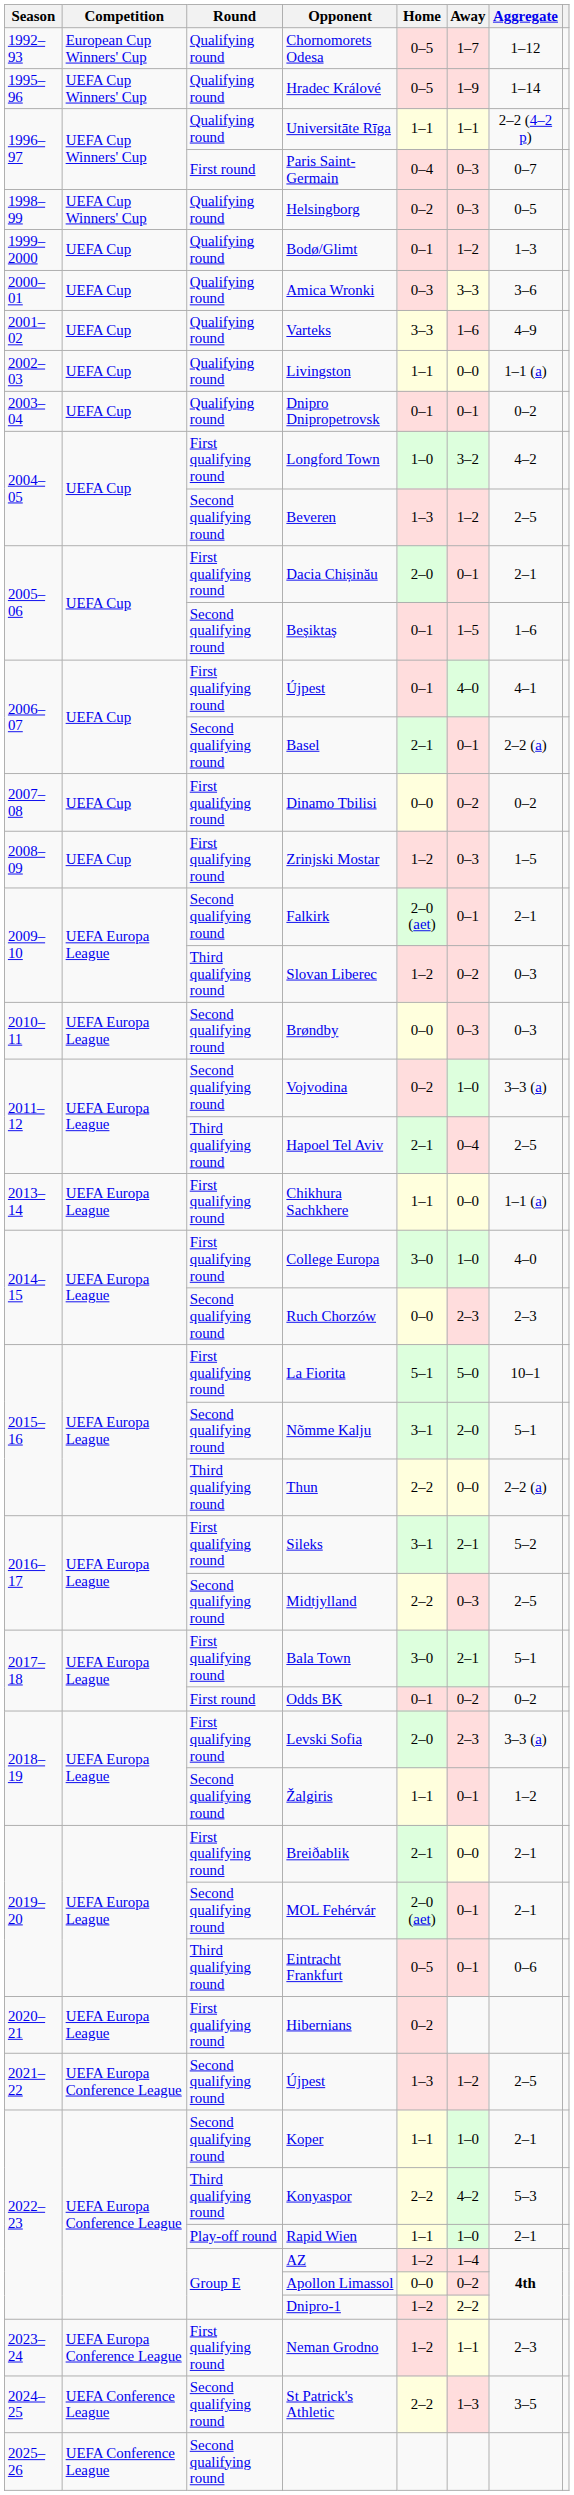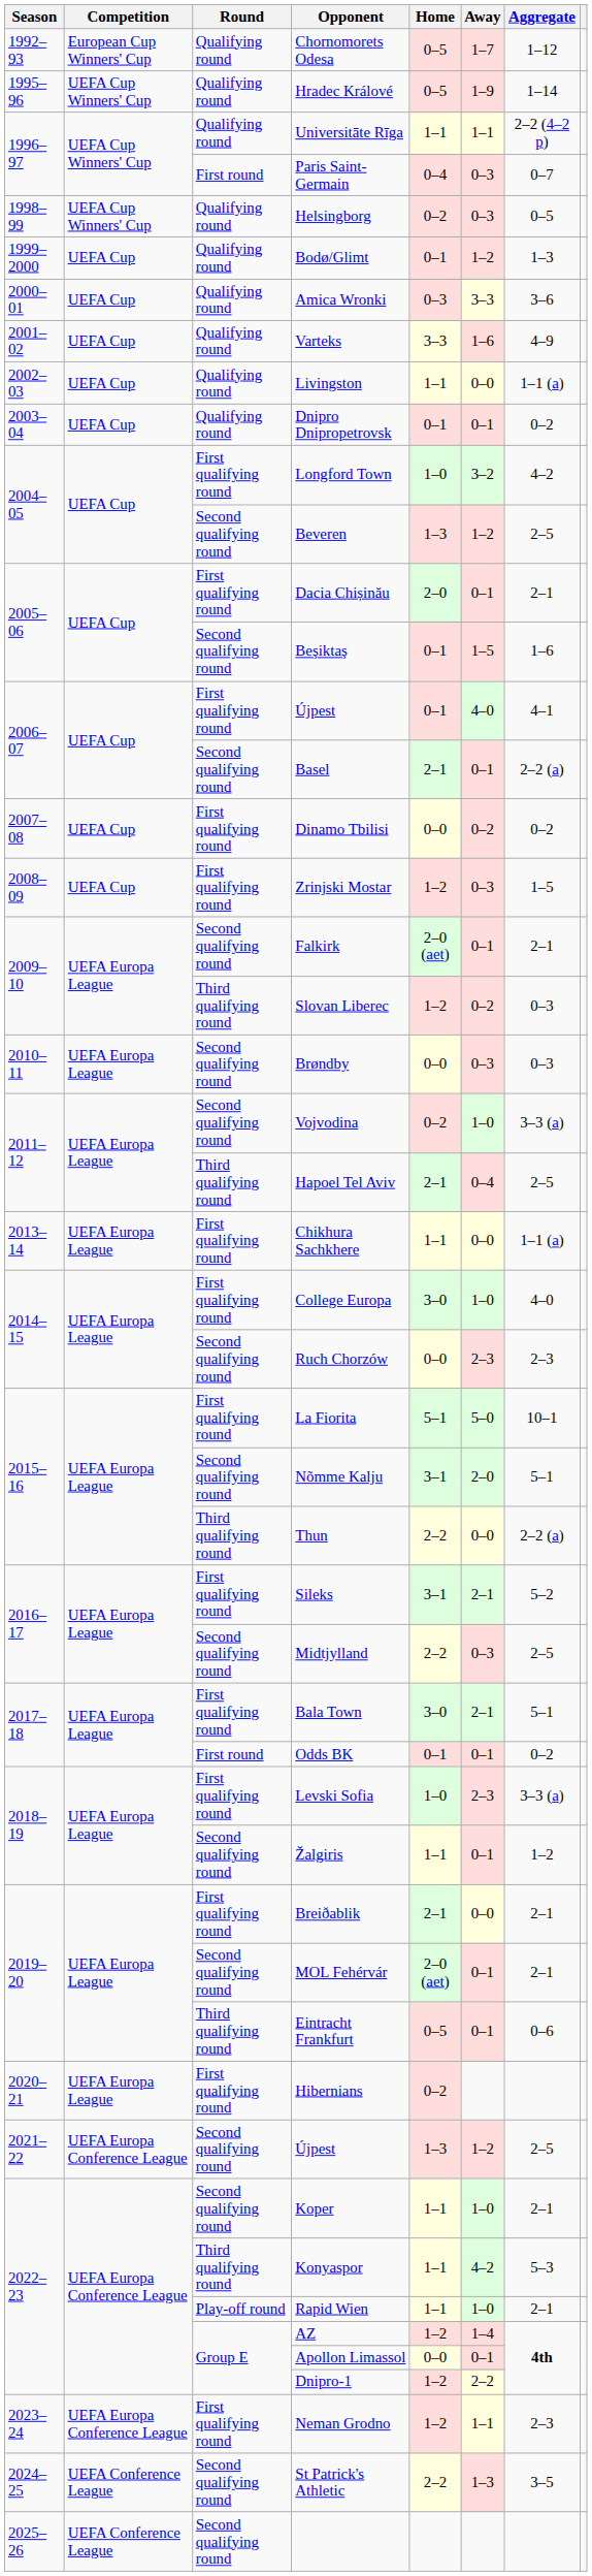 <table class="wikitable">
 <tr>
 <th>Season</th>
 <th>Competition</th>
 <th>Round</th>
 <th>Opponent</th>
 <th>Home</th>
 <th>Away</th>
 <th><a href='#'>Aggregate</a></th>
 <th></th>
 </tr>
 <tr>
 <td><a href='#'>1992–93</a></td>
 <td><a href='#'>European Cup Winners' Cup</a></td>
 <td><a href='#'>Qualifying round</a></td>
 <td> <a href='#'>Chornomorets Odesa</a></td>
 <td bgcolor="#ffdddd" style="text-align:center;">0–5</td>
 <td bgcolor="#ffdddd" style="text-align:center;">1–7</td>
 <td style="text-align:center;">1–12</td>
 <td></td>
 </tr>
 <tr>
 <td><a href='#'>1995–96</a></td>
 <td><a href='#'>UEFA Cup Winners' Cup</a></td>
 <td><a href='#'>Qualifying round</a></td>
 <td> <a href='#'>Hradec Králové</a></td>
 <td bgcolor="#ffdddd" style="text-align:center;">0–5</td>
 <td bgcolor="#ffdddd" style="text-align:center;">1–9</td>
 <td style="text-align:center;">1–14</td>
 <td></td>
 </tr>
 <tr>
 <td rowspan="2"><a href='#'>1996–97</a></td>
 <td rowspan="2"><a href='#'>UEFA Cup Winners' Cup</a></td>
 <td><a href='#'>Qualifying round</a></td>
 <td> <a href='#'>Universitāte Rīga</a></td>
 <td bgcolor="#ffffdd" style="text-align:center;">1–1</td>
 <td bgcolor="#ffffdd" style="text-align:center;">1–1</td>
 <td style="text-align:center;">2–2 (<a href='#'>4–2 p</a>)</td>
 <td></td>
 </tr>
 <tr>
 <td><a href='#'>First round</a></td>
 <td> <a href='#'>Paris Saint-Germain</a></td>
 <td bgcolor="#ffdddd" style="text-align:center;">0–4</td>
 <td bgcolor="#ffdddd" style="text-align:center;">0–3</td>
 <td style="text-align:center;">0–7</td>
 <td></td>
 </tr>
 <tr>
 <td><a href='#'>1998–99</a></td>
 <td><a href='#'>UEFA Cup Winners' Cup</a></td>
 <td><a href='#'>Qualifying round</a></td>
 <td> <a href='#'>Helsingborg</a></td>
 <td bgcolor="#ffdddd" style="text-align:center;">0–2</td>
 <td bgcolor="#ffdddd" style="text-align:center;">0–3</td>
 <td style="text-align:center;">0–5</td>
 <td></td>
 </tr>
 <tr>
 <td><a href='#'>1999–2000</a></td>
 <td><a href='#'>UEFA Cup</a></td>
 <td><a href='#'>Qualifying round</a></td>
 <td> <a href='#'>Bodø/Glimt</a></td>
 <td bgcolor="#ffdddd" style="text-align:center;">0–1</td>
 <td bgcolor="#ffdddd" style="text-align:center;">1–2</td>
 <td style="text-align:center;">1–3</td>
 <td></td>
 </tr>
 <tr>
 <td><a href='#'>2000–01</a></td>
 <td><a href='#'>UEFA Cup</a></td>
 <td><a href='#'>Qualifying round</a></td>
 <td> <a href='#'>Amica Wronki</a></td>
 <td bgcolor="#ffdddd" style="text-align:center;">0–3</td>
 <td bgcolor="#ffffdd" style="text-align:center;">3–3</td>
 <td style="text-align:center;">3–6</td>
 <td></td>
 </tr>
 <tr>
 <td><a href='#'>2001–02</a></td>
 <td><a href='#'>UEFA Cup</a></td>
 <td><a href='#'>Qualifying round</a></td>
 <td> <a href='#'>Varteks</a></td>
 <td bgcolor="#ffffdd" style="text-align:center;">3–3</td>
 <td bgcolor="#ffdddd" style="text-align:center;">1–6</td>
 <td style="text-align:center;">4–9</td>
 <td></td>
 </tr>
 <tr>
 <td><a href='#'>2002–03</a></td>
 <td><a href='#'>UEFA Cup</a></td>
 <td><a href='#'>Qualifying round</a></td>
 <td> <a href='#'>Livingston</a></td>
 <td bgcolor="#ffffdd" style="text-align:center;">1–1</td>
 <td bgcolor="#ffffdd" style="text-align:center;">0–0</td>
 <td style="text-align:center;">1–1 (<a href='#'>a</a>)</td>
 <td></td>
 </tr>
 <tr>
 <td><a href='#'>2003–04</a></td>
 <td><a href='#'>UEFA Cup</a></td>
 <td><a href='#'>Qualifying round</a></td>
 <td> <a href='#'>Dnipro Dnipropetrovsk</a></td>
 <td bgcolor="#ffdddd" style="text-align:center;">0–1</td>
 <td bgcolor="#ffdddd" style="text-align:center;">0–1</td>
 <td style="text-align:center;">0–2</td>
 <td></td>
 </tr>
 <tr>
 <td rowspan="2"><a href='#'>2004–05</a></td>
 <td rowspan="2"><a href='#'>UEFA Cup</a></td>
 <td><a href='#'>First qualifying round</a></td>
 <td> <a href='#'>Longford Town</a></td>
 <td bgcolor="#ddffdd" style="text-align:center;">1–0</td>
 <td bgcolor="#ddffdd" style="text-align:center;">3–2</td>
 <td style="text-align:center;">4–2</td>
 <td></td>
 </tr>
 <tr>
 <td><a href='#'>Second qualifying round</a></td>
 <td> <a href='#'>Beveren</a></td>
 <td bgcolor="#ffdddd" style="text-align:center;">1–3</td>
 <td bgcolor="#ffdddd" style="text-align:center;">1–2</td>
 <td style="text-align:center;">2–5</td>
 <td></td>
 </tr>
 <tr>
 <td rowspan="2"><a href='#'>2005–06</a></td>
 <td rowspan="2"><a href='#'>UEFA Cup</a></td>
 <td><a href='#'>First qualifying round</a></td>
 <td> <a href='#'>Dacia Chișinău</a></td>
 <td bgcolor="#ddffdd" style="text-align:center;">2–0</td>
 <td bgcolor="#ffdddd" style="text-align:center;">0–1</td>
 <td style="text-align:center;">2–1</td>
 <td></td>
 </tr>
 <tr>
 <td><a href='#'>Second qualifying round</a></td>
 <td> <a href='#'>Beşiktaş</a></td>
 <td bgcolor="#ffdddd" style="text-align:center;">0–1</td>
 <td bgcolor="#ffdddd" style="text-align:center;">1–5</td>
 <td style="text-align:center;">1–6</td>
 <td></td>
 </tr>
 <tr>
 <td rowspan="2"><a href='#'>2006–07</a></td>
 <td rowspan="2"><a href='#'>UEFA Cup</a></td>
 <td><a href='#'>First qualifying round</a></td>
 <td> <a href='#'>Újpest</a></td>
 <td bgcolor="#ffdddd" style="text-align:center;">0–1</td>
 <td bgcolor="#ddffdd" style="text-align:center;">4–0</td>
 <td style="text-align:center;">4–1</td>
 <td></td>
 </tr>
 <tr>
 <td><a href='#'>Second qualifying round</a></td>
 <td> <a href='#'>Basel</a></td>
 <td bgcolor="#ddffdd" style="text-align:center;">2–1</td>
 <td bgcolor="#ffdddd" style="text-align:center;">0–1</td>
 <td style="text-align:center;">2–2 (<a href='#'>a</a>)</td>
 <td></td>
 </tr>
 <tr>
 <td><a href='#'>2007–08</a></td>
 <td><a href='#'>UEFA Cup</a></td>
 <td><a href='#'>First qualifying round</a></td>
 <td> <a href='#'>Dinamo Tbilisi</a></td>
 <td bgcolor="#ffffdd" style="text-align:center;">0–0</td>
 <td bgcolor="#ffdddd" style="text-align:center;">0–2</td>
 <td style="text-align:center;">0–2</td>
 <td></td>
 </tr>
 <tr>
 <td><a href='#'>2008–09</a></td>
 <td><a href='#'>UEFA Cup</a></td>
 <td><a href='#'>First qualifying round</a></td>
 <td> <a href='#'>Zrinjski Mostar</a></td>
 <td bgcolor="#ffdddd" style="text-align:center;">1–2</td>
 <td bgcolor="#ffdddd" style="text-align:center;">0–3</td>
 <td style="text-align:center;">1–5</td>
 <td></td>
 </tr>
 <tr>
 <td rowspan="2"><a href='#'>2009–10</a></td>
 <td rowspan="2"><a href='#'>UEFA Europa League</a></td>
 <td><a href='#'>Second qualifying round</a></td>
 <td> <a href='#'>Falkirk</a></td>
 <td bgcolor="#ddffdd" style="text-align:center;">2–0 (<a href='#'>aet</a>)</td>
 <td bgcolor="#ffdddd" style="text-align:center;">0–1</td>
 <td style="text-align:center;">2–1</td>
 <td></td>
 </tr>
 <tr>
 <td><a href='#'>Third qualifying round</a></td>
 <td> <a href='#'>Slovan Liberec</a></td>
 <td bgcolor="#ffdddd" style="text-align:center;">1–2</td>
 <td bgcolor="#ffdddd" style="text-align:center;">0–2</td>
 <td style="text-align:center;">0–3</td>
 <td></td>
 </tr>
 <tr>
 <td><a href='#'>2010–11</a></td>
 <td><a href='#'>UEFA Europa League</a></td>
 <td><a href='#'>Second qualifying round</a></td>
 <td> <a href='#'>Brøndby</a></td>
 <td bgcolor="#ffffdd" style="text-align:center;">0–0</td>
 <td bgcolor="#ffdddd" style="text-align:center;">0–3</td>
 <td style="text-align:center;">0–3</td>
 <td></td>
 </tr>
 <tr>
 <td rowspan="2"><a href='#'>2011–12</a></td>
 <td rowspan="2"><a href='#'>UEFA Europa League</a></td>
 <td><a href='#'>Second qualifying round</a></td>
 <td> <a href='#'>Vojvodina</a></td>
 <td bgcolor="#ffdddd" style="text-align:center;">0–2</td>
 <td bgcolor="#ddffdd" style="text-align:center;">1–0</td>
 <td style="text-align:center;">3–3 (<a href='#'>a</a>)</td>
 <td></td>
 </tr>
 <tr>
 <td><a href='#'>Third qualifying round</a></td>
 <td> <a href='#'>Hapoel Tel Aviv</a></td>
 <td bgcolor="#ddffdd" style="text-align:center;">2–1</td>
 <td bgcolor="#ffdddd" style="text-align:center;">0–4</td>
 <td style="text-align:center;">2–5</td>
 <td></td>
 </tr>
 <tr>
 <td><a href='#'>2013–14</a></td>
 <td><a href='#'>UEFA Europa League</a></td>
 <td><a href='#'>First qualifying round</a></td>
 <td> <a href='#'>Chikhura Sachkhere</a></td>
 <td bgcolor="#ffffdd" style="text-align:center;">1–1</td>
 <td bgcolor="#ffffdd" style="text-align:center;">0–0</td>
 <td style="text-align:center;">1–1 (<a href='#'>a</a>)</td>
 <td></td>
 </tr>
 <tr>
 <td rowspan="2"><a href='#'>2014–15</a></td>
 <td rowspan="2"><a href='#'>UEFA Europa League</a></td>
 <td><a href='#'>First qualifying round</a></td>
 <td> <a href='#'>College Europa</a></td>
 <td bgcolor="#ddffdd" style="text-align:center;">3–0</td>
 <td bgcolor="#ddffdd" style="text-align:center;">1–0</td>
 <td style="text-align:center;">4–0</td>
 <td></td>
 </tr>
 <tr>
 <td><a href='#'>Second qualifying round</a></td>
 <td> <a href='#'>Ruch Chorzów</a></td>
 <td bgcolor="#ffffdd" style="text-align:center;">0–0</td>
 <td bgcolor="#ffdddd" style="text-align:center;">2–3</td>
 <td style="text-align:center;">2–3</td>
 <td></td>
 </tr>
 <tr>
 <td rowspan="3"><a href='#'>2015–16</a></td>
 <td rowspan="3"><a href='#'>UEFA Europa League</a></td>
 <td><a href='#'>First qualifying round</a></td>
 <td> <a href='#'>La Fiorita</a></td>
 <td bgcolor="#ddffdd" style="text-align:center;">5–1</td>
 <td bgcolor="#ddffdd" style="text-align:center;">5–0</td>
 <td style="text-align:center;">10–1</td>
 <td></td>
 </tr>
 <tr>
 <td><a href='#'>Second qualifying round</a></td>
 <td> <a href='#'>Nõmme Kalju</a></td>
 <td bgcolor="#ddffdd" style="text-align:center;">3–1</td>
 <td bgcolor="#ddffdd" style="text-align:center;">2–0</td>
 <td style="text-align:center;">5–1</td>
 <td></td>
 </tr>
 <tr>
 <td><a href='#'>Third qualifying round</a></td>
 <td> <a href='#'>Thun</a></td>
 <td bgcolor="#ffffdd" style="text-align:center;">2–2</td>
 <td bgcolor="#ffffdd" style="text-align:center;">0–0</td>
 <td style="text-align:center;">2–2 (<a href='#'>a</a>)</td>
 <td></td>
 </tr>
 <tr>
 <td rowspan="2"><a href='#'>2016–17</a></td>
 <td rowspan="2"><a href='#'>UEFA Europa League</a></td>
 <td><a href='#'>First qualifying round</a></td>
 <td> <a href='#'>Sileks</a></td>
 <td bgcolor="#ddffdd" style="text-align:center;">3–1</td>
 <td bgcolor="#ddffdd" style="text-align:center;">2–1</td>
 <td style="text-align:center;">5–2</td>
 <td></td>
 </tr>
 <tr>
 <td><a href='#'>Second qualifying round</a></td>
 <td> <a href='#'>Midtjylland</a></td>
 <td bgcolor="#ffffdd" style="text-align:center;">2–2</td>
 <td bgcolor="#ffdddd" style="text-align:center;">0–3</td>
 <td style="text-align:center;">2–5</td>
 <td></td>
 </tr>
 <tr>
 <td rowspan="2"><a href='#'>2017–18</a></td>
 <td rowspan="2"><a href='#'>UEFA Europa League</a></td>
 <td><a href='#'>First qualifying round</a></td>
 <td> <a href='#'>Bala Town</a></td>
 <td bgcolor="#ddffdd" style="text-align:center;">3–0</td>
 <td bgcolor="#ddffdd" style="text-align:center;">2–1</td>
 <td style="text-align:center;">5–1</td>
 <td></td>
 </tr>
 <tr>
 <td><a href='#'>First round</a></td>
 <td> <a href='#'>Odds BK</a></td>
 <td bgcolor="#ffdddd" style="text-align:center;">0–1</td>
-<td bgcolor="#ffdddd" style="text-align:center;">0–2</td>
+<td bgcolor="#ffdddd" style="text-align:center;">0–1</td>
 <td style="text-align:center;">0–2</td>
 <td></td>
 </tr>
 <tr>
 <td rowspan="2"><a href='#'>2018–19</a></td>
 <td rowspan="2"><a href='#'>UEFA Europa League</a></td>
 <td><a href='#'>First qualifying round</a></td>
 <td> <a href='#'>Levski Sofia</a></td>
-<td bgcolor="#ddffdd" style="text-align:center;">2–0</td>
+<td bgcolor="#ddffdd" style="text-align:center;">1–0</td>
 <td bgcolor="#ffdddd" style="text-align:center;">2–3</td>
 <td style="text-align:center;">3–3 (<a href='#'>a</a>)</td>
 <td></td>
 </tr>
 <tr>
 <td><a href='#'>Second qualifying round</a></td>
 <td> <a href='#'>Žalgiris</a></td>
 <td bgcolor="#ffffdd" style="text-align:center;">1–1</td>
 <td bgcolor="#ffdddd" style="text-align:center;">0–1</td>
 <td style="text-align:center;">1–2</td>
 <td></td>
 </tr>
 <tr>
 <td rowspan="3"><a href='#'>2019–20</a></td>
 <td rowspan="3"><a href='#'>UEFA Europa League</a></td>
 <td><a href='#'>First qualifying round</a></td>
 <td> <a href='#'>Breiðablik</a></td>
 <td bgcolor="#ddffdd" style="text-align:center;">2–1</td>
 <td bgcolor="#ffffdd" style="text-align:center;">0–0</td>
 <td style="text-align:center;">2–1</td>
 <td></td>
 </tr>
 <tr>
 <td><a href='#'>Second qualifying round</a></td>
 <td> <a href='#'>MOL Fehérvár</a></td>
 <td bgcolor="#ddffdd" style="text-align:center;">2–0 (<a href='#'>aet</a>)</td>
 <td bgcolor="#ffdddd" style="text-align:center;">0–1</td>
 <td style="text-align:center;">2–1</td>
 <td></td>
 </tr>
 <tr>
 <td><a href='#'>Third qualifying round</a></td>
 <td> <a href='#'>Eintracht Frankfurt</a></td>
 <td bgcolor="#ffdddd" style="text-align:center;">0–5</td>
 <td bgcolor="#ffdddd" style="text-align:center;">0–1</td>
 <td style="text-align:center;">0–6</td>
 <td></td>
 </tr>
 <tr>
 <td rowspan="1"><a href='#'>2020–21</a></td>
 <td rowspan="1"><a href='#'>UEFA Europa League</a></td>
 <td><a href='#'>First qualifying round</a></td>
 <td> <a href='#'>Hibernians</a></td>
 <td bgcolor="#ffdddd" style="text-align:center;">0–2</td>
 <td></td>
 <td></td>
 <td></td>
 </tr>
 <tr>
 <td rowspan="1"><a href='#'>2021–22</a></td>
 <td rowspan="1"><a href='#'>UEFA Europa Conference League</a></td>
 <td><a href='#'>Second qualifying round</a></td>
 <td> <a href='#'>Újpest</a></td>
 <td bgcolor="#ffdddd" style="text-align:center;">1–3</td>
 <td bgcolor="#ffdddd" style="text-align:center;">1–2</td>
 <td style="text-align:center;">2–5</td>
 <td></td>
 </tr>
 <tr>
 <td rowspan="6"><a href='#'>2022–23</a></td>
 <td rowspan="6"><a href='#'>UEFA Europa Conference League</a></td>
 <td><a href='#'>Second qualifying round</a></td>
 <td> <a href='#'>Koper</a></td>
 <td bgcolor="#ffffdd" style="text-align:center;">1–1 </td>
 <td bgcolor="#ddffdd" style="text-align:center;">1–0</td>
 <td style="text-align:center;">2–1</td>
 <td></td>
 </tr>
 <tr>
 <td><a href='#'>Third qualifying round</a></td>
 <td> <a href='#'>Konyaspor</a></td>
-<td bgcolor="#ffffdd" style="text-align:center;">2–2</td>
+<td bgcolor="#ffffdd" style="text-align:center;">1–1</td>
 <td bgcolor="#ddffdd" style="text-align:center;">4–2</td>
 <td style="text-align:center;">5–3</td>
 <td></td>
 </tr>
 <tr>
 <td><a href='#'>Play-off round</a></td>
 <td> <a href='#'>Rapid Wien</a></td>
 <td bgcolor="#ffffdd" style="text-align:center;">1–1</td>
 <td bgcolor="#ddffdd" style="text-align:center;">1–0</td>
 <td style="text-align:center;">2–1</td>
 <td></td>
 </tr>
 <tr>
 <td rowspan="3"><a href='#'>Group E</a></td>
 <td> <a href='#'>AZ</a></td>
 <td bgcolor="#ffdddd" style="text-align:center;">1–2</td>
 <td bgcolor="#ffdddd" style="text-align:center;">1–4</td>
 <td style="text-align:center;" rowspan="3"><strong>4th</strong></td>
 <td rowspan="3"></td>
 </tr>
 <tr>
 <td> <a href='#'>Apollon Limassol</a></td>
 <td bgcolor="#ffffdd" style="text-align:center;">0–0</td>
-<td bgcolor="#ffdddd" style="text-align:center;">0–2</td>
+<td bgcolor="#ffdddd" style="text-align:center;">0–1</td>
 </tr>
 <tr>
 <td> <a href='#'>Dnipro-1</a></td>
 <td bgcolor="#ffdddd" style="text-align:center;">1–2</td>
 <td bgcolor="#ffffdd" style="text-align:center;">2–2</td>
 </tr>
 <tr>
 <td><a href='#'>2023–24</a></td>
 <td><a href='#'>UEFA Europa Conference League</a></td>
 <td><a href='#'>First qualifying round</a></td>
 <td> <a href='#'>Neman Grodno</a></td>
 <td bgcolor="#ffdddd" style="text-align:center;">1–2</td>
 <td bgcolor="#ffffdd" style="text-align:center;">1–1</td>
 <td style="text-align:center;">2–3</td>
 <td></td>
 </tr>
 <tr>
 <td><a href='#'>2024–25</a></td>
 <td><a href='#'>UEFA Conference League</a></td>
 <td><a href='#'>Second qualifying round</a></td>
 <td> <a href='#'>St Patrick's Athletic</a></td>
 <td bgcolor="#ffffdd" style="text-align:center;">2–2</td>
 <td bgcolor="#ffdddd" style="text-align:center;">1–3</td>
 <td style="text-align:center;">3–5</td>
 <td></td>
 </tr>
 <tr>
 <td><a href='#'>2025–26</a></td>
 <td><a href='#'>UEFA Conference League</a></td>
 <td><a href='#'>Second qualifying round</a></td>
 <td></td>
 <td></td>
 <td></td>
 <td></td>
 <td></td>
 </tr>
 </table>
